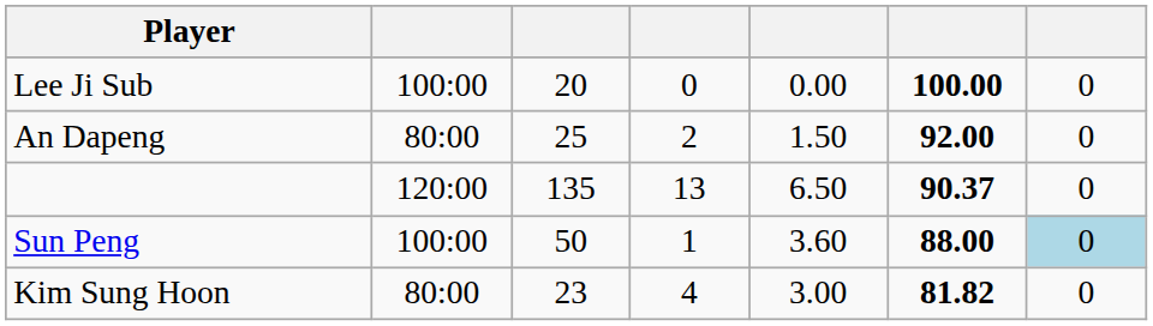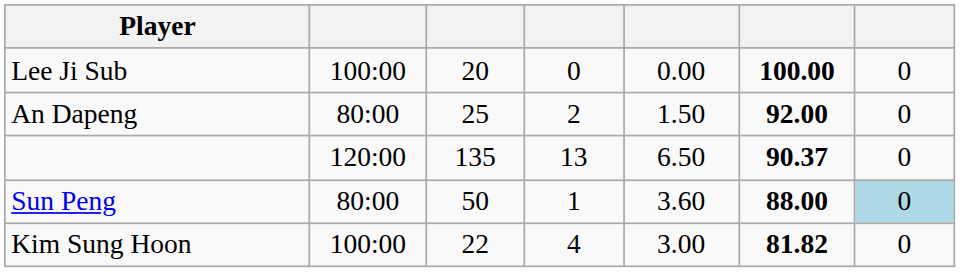 <table class="wikitable sortable" style="text-align:center;">
 <tr>
 <th width="170px">Player</th>
 <th width="60px"></th>
 <th width="50px"></th>
 <th width="50px"></th>
 <th width="60px"></th>
 <th width="60px"></th>
 <th width="50px"></th>
 </tr>
 <tr>
 <td style="text-align:left;"> Lee Ji Sub</td>
 <td>100:00</td>
 <td>20</td>
 <td>0</td>
 <td>0.00</td>
 <td><strong>100.00</strong></td>
 <td>0</td>
 </tr>
 <tr>
 <td style="text-align:left;"> An Dapeng</td>
 <td>80:00</td>
 <td>25</td>
 <td>2</td>
 <td>1.50</td>
 <td><strong>92.00</strong></td>
 <td>0</td>
 </tr>
 <tr>
 <td style="text-align:left;"> </td>
 <td>120:00</td>
 <td>135</td>
 <td>13</td>
 <td>6.50</td>
 <td><strong>90.37</strong></td>
 <td>0</td>
 </tr>
 <tr>
 <td style="text-align:left;"> <a href='#'>Sun Peng</a></td>
-<td>100:00</td>
+<td>80:00</td>
 <td>50</td>
 <td>1</td>
 <td>3.60</td>
 <td><strong>88.00</strong></td>
 <td style="background: lightblue;">0</td>
 </tr>
 <tr>
 <td style="text-align:left;"> Kim Sung Hoon</td>
-<td>80:00</td>
-<td>23</td>
+<td>100:00</td>
+<td>22</td>
 <td>4</td>
 <td>3.00</td>
 <td><strong>81.82</strong></td>
 <td>0</td>
 </tr>
 </table>
